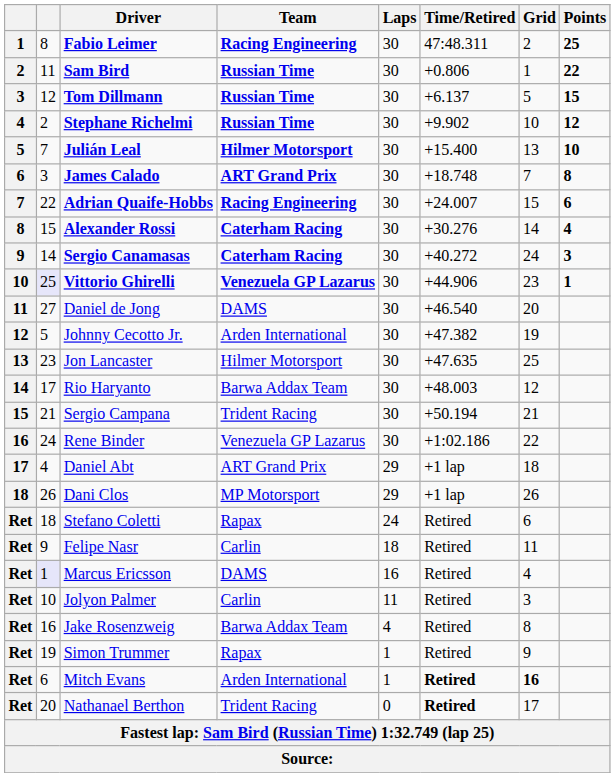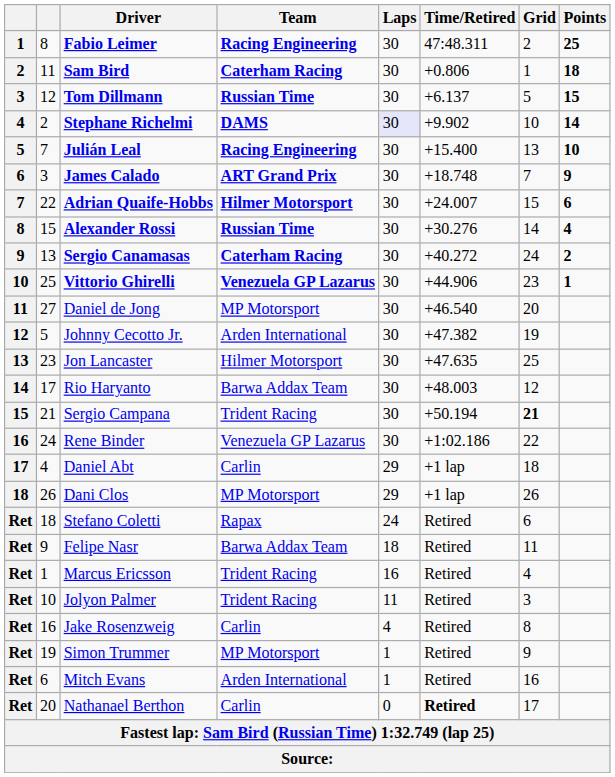 <table class="wikitable" style="font-size:85%">
 <tr>
 <th></th>
 <th></th>
 <th>Driver</th>
 <th>Team</th>
 <th>Laps</th>
 <th>Time/Retired</th>
 <th>Grid</th>
 <th>Points</th>
 </tr>
 <tr>
 <th>1</th>
 <td>8</td>
 <td> <strong><a href='#'>Fabio Leimer</a></strong></td>
 <td><strong><a href='#'>Racing Engineering</a></strong></td>
 <td>30</td>
 <td>47:48.311</td>
 <td>2</td>
 <td><strong>25</strong></td>
 </tr>
 <tr>
 <th>2</th>
 <td>11</td>
 <td> <strong><a href='#'>Sam Bird</a></strong></td>
-<td><strong><a href='#'>Russian Time</a></strong></td>
+<td><strong><a href='#'>Caterham Racing</a></strong></td>
 <td>30</td>
 <td>+0.806</td>
 <td>1</td>
-<td><strong>22</strong></td>
+<td><strong>18</strong></td>
 </tr>
 <tr>
 <th>3</th>
 <td>12</td>
 <td> <strong><a href='#'>Tom Dillmann</a></strong></td>
 <td><strong><a href='#'>Russian Time</a></strong></td>
 <td>30</td>
 <td>+6.137</td>
 <td>5</td>
 <td><strong>15</strong></td>
 </tr>
 <tr>
 <th>4</th>
 <td>2</td>
 <td> <strong><a href='#'>Stephane Richelmi</a></strong></td>
-<td><strong><a href='#'>Russian Time</a></strong></td>
-<td>30</td>
+<td><strong><a href='#'>DAMS</a></strong></td>
+<td style="background: lavender;">30</td>
 <td>+9.902</td>
 <td>10</td>
-<td><strong>12</strong></td>
+<td><strong>14</strong></td>
 </tr>
 <tr>
 <th>5</th>
 <td>7</td>
 <td> <strong><a href='#'>Julián Leal</a></strong></td>
-<td><strong><a href='#'>Hilmer Motorsport</a></strong></td>
+<td><strong><a href='#'>Racing Engineering</a></strong></td>
 <td>30</td>
 <td>+15.400</td>
 <td>13</td>
 <td><strong>10</strong></td>
 </tr>
 <tr>
 <th>6</th>
 <td>3</td>
 <td> <strong><a href='#'>James Calado</a></strong></td>
 <td><strong><a href='#'>ART Grand Prix</a></strong></td>
 <td>30</td>
 <td>+18.748</td>
 <td>7</td>
-<td><strong>8</strong></td>
+<td><strong>9</strong></td>
 </tr>
 <tr>
 <th>7</th>
 <td>22</td>
 <td> <strong><a href='#'>Adrian Quaife-Hobbs</a></strong></td>
-<td><strong><a href='#'>Racing Engineering</a></strong></td>
+<td><strong><a href='#'>Hilmer Motorsport</a></strong></td>
 <td>30</td>
 <td>+24.007</td>
 <td>15</td>
 <td><strong>6</strong></td>
 </tr>
 <tr>
 <th>8</th>
 <td>15</td>
 <td> <strong><a href='#'>Alexander Rossi</a></strong></td>
-<td><strong><a href='#'>Caterham Racing</a></strong></td>
+<td><strong><a href='#'>Russian Time</a></strong></td>
 <td>30</td>
 <td>+30.276</td>
 <td>14</td>
 <td><strong>4</strong></td>
 </tr>
 <tr>
 <th>9</th>
-<td>14</td>
+<td>13</td>
 <td> <strong><a href='#'>Sergio Canamasas</a></strong></td>
 <td><strong><a href='#'>Caterham Racing</a></strong></td>
 <td>30</td>
 <td>+40.272</td>
 <td>24</td>
-<td><strong>3</strong></td>
+<td><strong>2</strong></td>
 </tr>
 <tr>
 <th>10</th>
-<td style="background: lavender;">25</td>
+<td>25</td>
 <td> <strong><a href='#'>Vittorio Ghirelli</a></strong></td>
 <td><strong><a href='#'>Venezuela GP Lazarus</a></strong></td>
 <td>30</td>
 <td>+44.906</td>
 <td>23</td>
 <td><strong>1</strong></td>
 </tr>
 <tr>
 <th>11</th>
 <td>27</td>
 <td> <a href='#'>Daniel de Jong</a></td>
-<td><a href='#'>DAMS</a></td>
+<td><a href='#'>MP Motorsport</a></td>
 <td>30</td>
 <td>+46.540</td>
 <td>20</td>
 <td></td>
 </tr>
 <tr>
 <th>12</th>
 <td>5</td>
 <td> <a href='#'>Johnny Cecotto Jr.</a></td>
 <td><a href='#'>Arden International</a></td>
 <td>30</td>
 <td>+47.382</td>
 <td>19</td>
 <td></td>
 </tr>
 <tr>
 <th>13</th>
 <td>23</td>
 <td> <a href='#'>Jon Lancaster</a></td>
 <td><a href='#'>Hilmer Motorsport</a></td>
 <td>30</td>
 <td>+47.635</td>
 <td>25</td>
 <td></td>
 </tr>
 <tr>
 <th>14</th>
 <td>17</td>
 <td> <a href='#'>Rio Haryanto</a></td>
 <td><a href='#'>Barwa Addax Team</a></td>
 <td>30</td>
 <td>+48.003</td>
 <td>12</td>
 <td></td>
 </tr>
 <tr>
 <th>15</th>
 <td>21</td>
 <td> <a href='#'>Sergio Campana</a></td>
 <td><a href='#'>Trident Racing</a></td>
 <td>30</td>
 <td>+50.194</td>
-<td>21</td>
+<td><strong>21</strong></td>
 <td></td>
 </tr>
 <tr>
 <th>16</th>
 <td>24</td>
 <td> <a href='#'>Rene Binder</a></td>
 <td><a href='#'>Venezuela GP Lazarus</a></td>
 <td>30</td>
 <td>+1:02.186</td>
 <td>22</td>
 <td></td>
 </tr>
 <tr>
 <th>17</th>
 <td>4</td>
 <td> <a href='#'>Daniel Abt</a></td>
-<td><a href='#'>ART Grand Prix</a></td>
+<td><a href='#'>Carlin</a></td>
 <td>29</td>
 <td>+1 lap</td>
 <td>18</td>
 <td></td>
 </tr>
 <tr>
 <th>18</th>
 <td>26</td>
 <td> <a href='#'>Dani Clos</a></td>
 <td><a href='#'>MP Motorsport</a></td>
 <td>29</td>
 <td>+1 lap</td>
 <td>26</td>
 <td></td>
 </tr>
 <tr>
 <th>Ret</th>
 <td>18</td>
 <td> <a href='#'>Stefano Coletti</a></td>
 <td><a href='#'>Rapax</a></td>
 <td>24</td>
 <td>Retired</td>
 <td>6</td>
 <td></td>
 </tr>
 <tr>
 <th>Ret</th>
 <td>9</td>
 <td> <a href='#'>Felipe Nasr</a></td>
-<td><a href='#'>Carlin</a></td>
+<td><a href='#'>Barwa Addax Team</a></td>
 <td>18</td>
 <td>Retired</td>
 <td>11</td>
 <td></td>
 </tr>
 <tr>
 <th>Ret</th>
-<td style="background: lavender;">1</td>
+<td>1</td>
 <td> <a href='#'>Marcus Ericsson</a></td>
-<td><a href='#'>DAMS</a></td>
+<td><a href='#'>Trident Racing</a></td>
 <td>16</td>
 <td>Retired</td>
 <td>4</td>
 <td></td>
 </tr>
 <tr>
 <th>Ret</th>
 <td>10</td>
 <td> <a href='#'>Jolyon Palmer</a></td>
-<td><a href='#'>Carlin</a></td>
+<td><a href='#'>Trident Racing</a></td>
 <td>11</td>
 <td>Retired</td>
 <td>3</td>
 <td></td>
 </tr>
 <tr>
 <th>Ret</th>
 <td>16</td>
 <td> <a href='#'>Jake Rosenzweig</a></td>
-<td><a href='#'>Barwa Addax Team</a></td>
+<td><a href='#'>Carlin</a></td>
 <td>4</td>
 <td>Retired</td>
 <td>8</td>
 <td></td>
 </tr>
 <tr>
 <th>Ret</th>
 <td>19</td>
 <td> <a href='#'>Simon Trummer</a></td>
-<td><a href='#'>Rapax</a></td>
+<td><a href='#'>MP Motorsport</a></td>
 <td>1</td>
 <td>Retired</td>
 <td>9</td>
 <td></td>
 </tr>
 <tr>
 <th>Ret</th>
 <td>6</td>
 <td> <a href='#'>Mitch Evans</a></td>
 <td><a href='#'>Arden International</a></td>
 <td>1</td>
-<td><strong>Retired</strong></td>
-<td><strong>16</strong></td>
+<td>Retired</td>
+<td>16</td>
 <td></td>
 </tr>
 <tr>
 <th>Ret</th>
 <td>20</td>
 <td> <a href='#'>Nathanael Berthon</a></td>
-<td><a href='#'>Trident Racing</a></td>
+<td><a href='#'>Carlin</a></td>
 <td>0</td>
 <td><strong>Retired</strong></td>
 <td>17</td>
 <td></td>
 </tr>
 <tr>
 <th colspan=8>Fastest lap: <a href='#'>Sam Bird</a> (<a href='#'>Russian Time</a>) 1:32.749 (lap 25)</th>
 </tr>
 <tr>
 <th colspan="8">Source:</th>
 </tr>
 </table>
